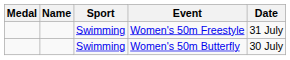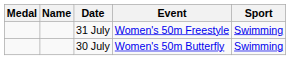 <table class="wikitable sortable" style="font-size:90%">
 <tr>
 <th>Medal</th>
 <th>Name</th>
+<th>Date</th>
+<th>Event</th>
 <th>Sport</th>
-<th>Event</th>
-<th>Date</th>
 </tr>
 <tr>
 <td></td>
 <td></td>
+<td>31 July</td>
+<td><a href='#'>Women's 50m Freestyle</a></td>
 <td><a href='#'>Swimming</a></td>
-<td><a href='#'>Women's 50m Freestyle</a></td>
-<td>31 July</td>
 </tr>
 <tr>
 <td></td>
 <td></td>
+<td>30 July</td>
+<td><a href='#'>Women's 50m Butterfly</a></td>
 <td><a href='#'>Swimming</a></td>
-<td><a href='#'>Women's 50m Butterfly</a></td>
-<td>30 July</td>
 </tr>
 </table>
